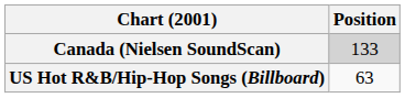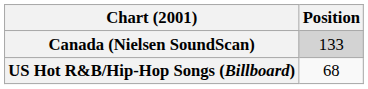 <table class="wikitable plainrowheaders" style="text-align:center">
 <tr>
 <th scope="col">Chart (2001)</th>
 <th scope="col">Position</th>
 </tr>
 <tr>
 <th scope="row">Canada (Nielsen SoundScan)</th>
 <td style="background: lightgrey;">133</td>
 </tr>
 <tr>
 <th scope="row">US Hot R&B/Hip-Hop Songs (<em>Billboard</em>)</th>
-<td>63</td>
+<td>68</td>
 </tr>
 </table>
